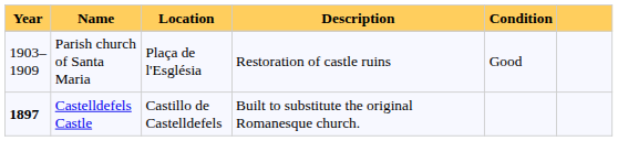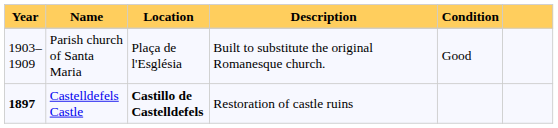 <table bgcolor="#f7f8ff" cellpadding="4" cellspacing="0" border="1" style="font-size: 95%; border: #cccccc solid 1px; border-collapse: collapse;">
 <tr>
 <th width="5%" style="background:#ffce5d;">Year</th>
 <th width="15%" style="background:#ffce5d;">Name</th>
 <th width="15%" style="background:#ffce5d;">Location</th>
 <th width="45%" style="background:#ffce5d;">Description</th>
 <th width="10%" style="background:#ffce5d;">Condition</th>
 <th width="10%" style="background:#ffce5d;"></th>
 </tr>
 <tr ---->
 </tr>
 <tr>
 <td>1903–1909</td>
 <td>Parish church of Santa Maria</td>
 <td>Plaça de l'Església</td>
-<td>Restoration of castle ruins</td>
+<td>Built to substitute the original Romanesque church.</td>
 <td>Good</td>
 </tr>
 <tr>
 <td><strong>1897</strong></td>
 <td><a href='#'>Castelldefels Castle</a></td>
-<td>Castillo de Castelldefels</td>
-<td>Built to substitute the original Romanesque church.</td>
+<td><strong>Castillo de Castelldefels</strong></td>
+<td>Restoration of castle ruins</td>
 <td></td>
 <td></td>
 </tr>
 </table>
